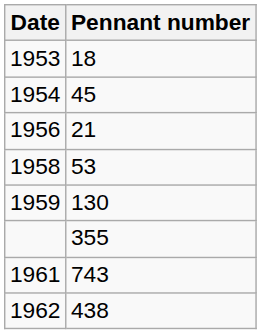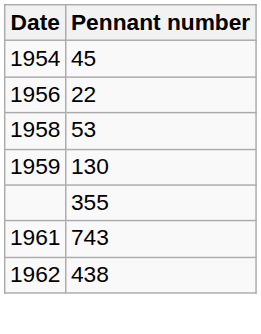 <table class="wikitable">
 <tr>
 <th>Date</th>
 <th>Pennant number</th>
-</tr>
-<tr>
-<td>1953</td>
-<td>18</td>
 </tr>
 <tr>
 <td>1954</td>
 <td>45</td>
 </tr>
 <tr>
 <td>1956</td>
-<td>21</td>
+<td>22</td>
 </tr>
 <tr>
 <td>1958</td>
 <td>53</td>
 </tr>
 <tr>
 <td>1959</td>
 <td>130</td>
 </tr>
 <tr>
 <td></td>
 <td>355</td>
 </tr>
 <tr>
 <td>1961</td>
 <td>743</td>
 </tr>
 <tr>
 <td>1962</td>
 <td>438</td>
 </tr>
 </table>
